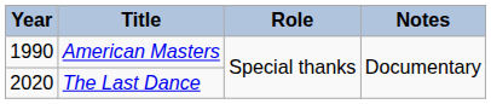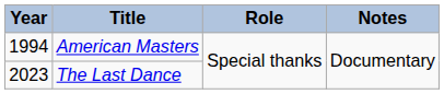 <table class="wikitable">
 <tr align="center">
 <th style="background:#B0C4DE;">Year</th>
 <th style="background:#B0C4DE;">Title</th>
 <th style="background:#B0C4DE;">Role</th>
 <th style="background:#B0C4DE;">Notes</th>
 </tr>
 <tr>
-<td>1990</td>
+<td>1994</td>
 <td><em><a href='#'>American Masters</a></em></td>
 <td rowspan=2>Special thanks</td>
 <td rowspan=2>Documentary</td>
 </tr>
 <tr>
-<td>2020</td>
+<td>2023</td>
 <td><em><a href='#'>The Last Dance</a></em></td>
 </tr>
 </table>
